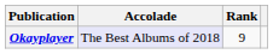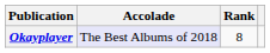 <table class="wikitable sortable plainrowheaders" style="text-align:center">
 <tr>
 <th scope="col">Publication</th>
 <th scope="col">Accolade</th>
 <th scope="col">Rank</th>
 <th scope="col" class="unsortable"></th>
 </tr>
 <tr>
 <th scope="row"><em><a href='#'>Okayplayer</a></em></th>
 <td style="background: lavender;">The Best Albums of 2018</td>
-<td>9</td>
+<td>8</td>
 <td></td>
 </tr>
 </table>
